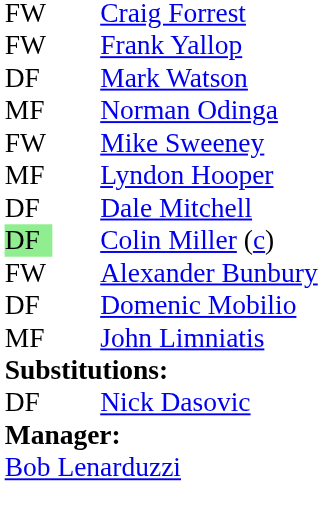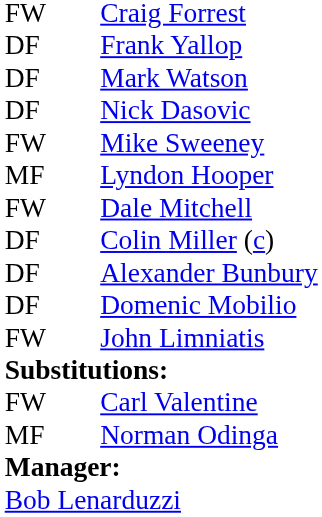 <table style="font-size:90%; margin:0.2em auto;" cellspacing="0" cellpadding="0">
 <tr>
 <th width="25"></th>
 <th width="25"></th>
 </tr>
 <tr>
 <td>FW</td>
 <td></td>
 <td><a href='#'>Craig Forrest</a></td>
 </tr>
 <tr>
-<td>FW</td>
+<td>DF</td>
 <td></td>
 <td><a href='#'>Frank Yallop</a></td>
 </tr>
 <tr>
 <td>DF</td>
 <td></td>
 <td><a href='#'>Mark Watson</a></td>
 </tr>
 <tr>
-<td>MF</td>
+<td>DF</td>
 <td></td>
-<td><a href='#'>Norman Odinga</a></td>
+<td><a href='#'>Nick Dasovic</a></td>
 <td></td>
 </tr>
 <tr>
 <td>FW</td>
 <td></td>
 <td><a href='#'>Mike Sweeney</a></td>
 </tr>
 <tr>
 <td>MF</td>
 <td></td>
 <td><a href='#'>Lyndon Hooper</a></td>
 </tr>
 <tr>
-<td>DF</td>
+<td>FW</td>
 <td></td>
 <td><a href='#'>Dale Mitchell</a></td>
 </tr>
 <tr>
-<td style="background: lightgreen;">DF</td>
+<td>DF</td>
 <td></td>
 <td><a href='#'>Colin Miller</a> (<a href='#'>c</a>)</td>
 </tr>
 <tr>
-<td>FW</td>
+<td>DF</td>
 <td></td>
 <td><a href='#'>Alexander Bunbury</a></td>
 </tr>
 <tr>
 <td>DF</td>
 <td></td>
 <td><a href='#'>Domenic Mobilio</a></td>
 </tr>
 <tr>
-<td>MF</td>
+<td>FW</td>
 <td></td>
 <td><a href='#'>John Limniatis</a></td>
 <td></td>
 </tr>
 <tr>
 <td colspan=3><strong>Substitutions:</strong></td>
 </tr>
 <tr>
-<td>DF</td>
+<td>FW</td>
 <td></td>
-<td><a href='#'>Nick Dasovic</a></td>
+<td><a href='#'>Carl Valentine</a></td>
+<td></td>
+</tr>
+<tr>
+<td>MF</td>
+<td></td>
+<td><a href='#'>Norman Odinga</a></td>
 <td></td>
 </tr>
 <tr>
 <td colspan=3><strong>Manager:</strong></td>
 </tr>
 <tr>
 <td colspan=4> <a href='#'>Bob Lenarduzzi</a></td>
 </tr>
 </table>
